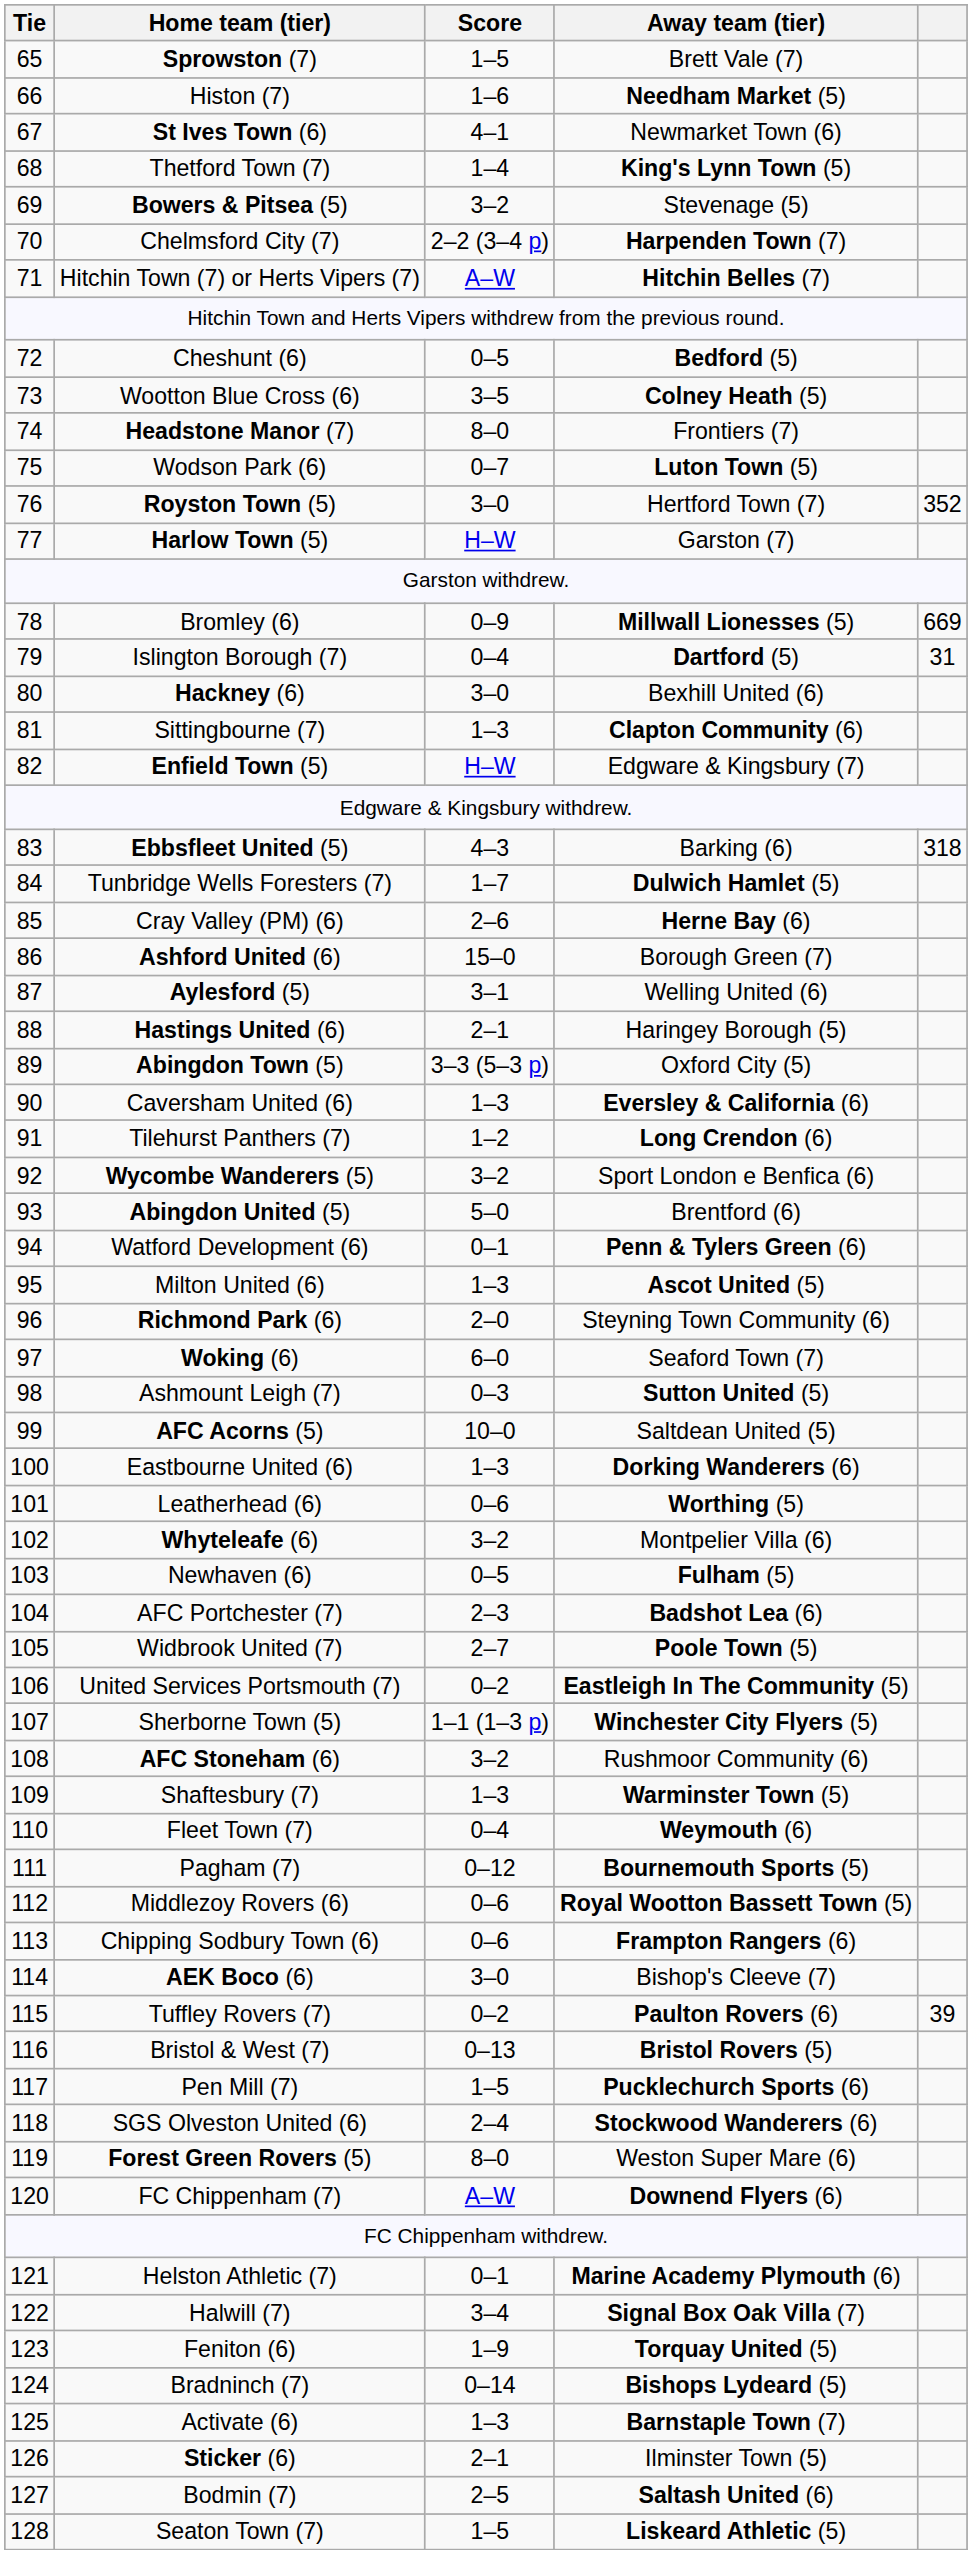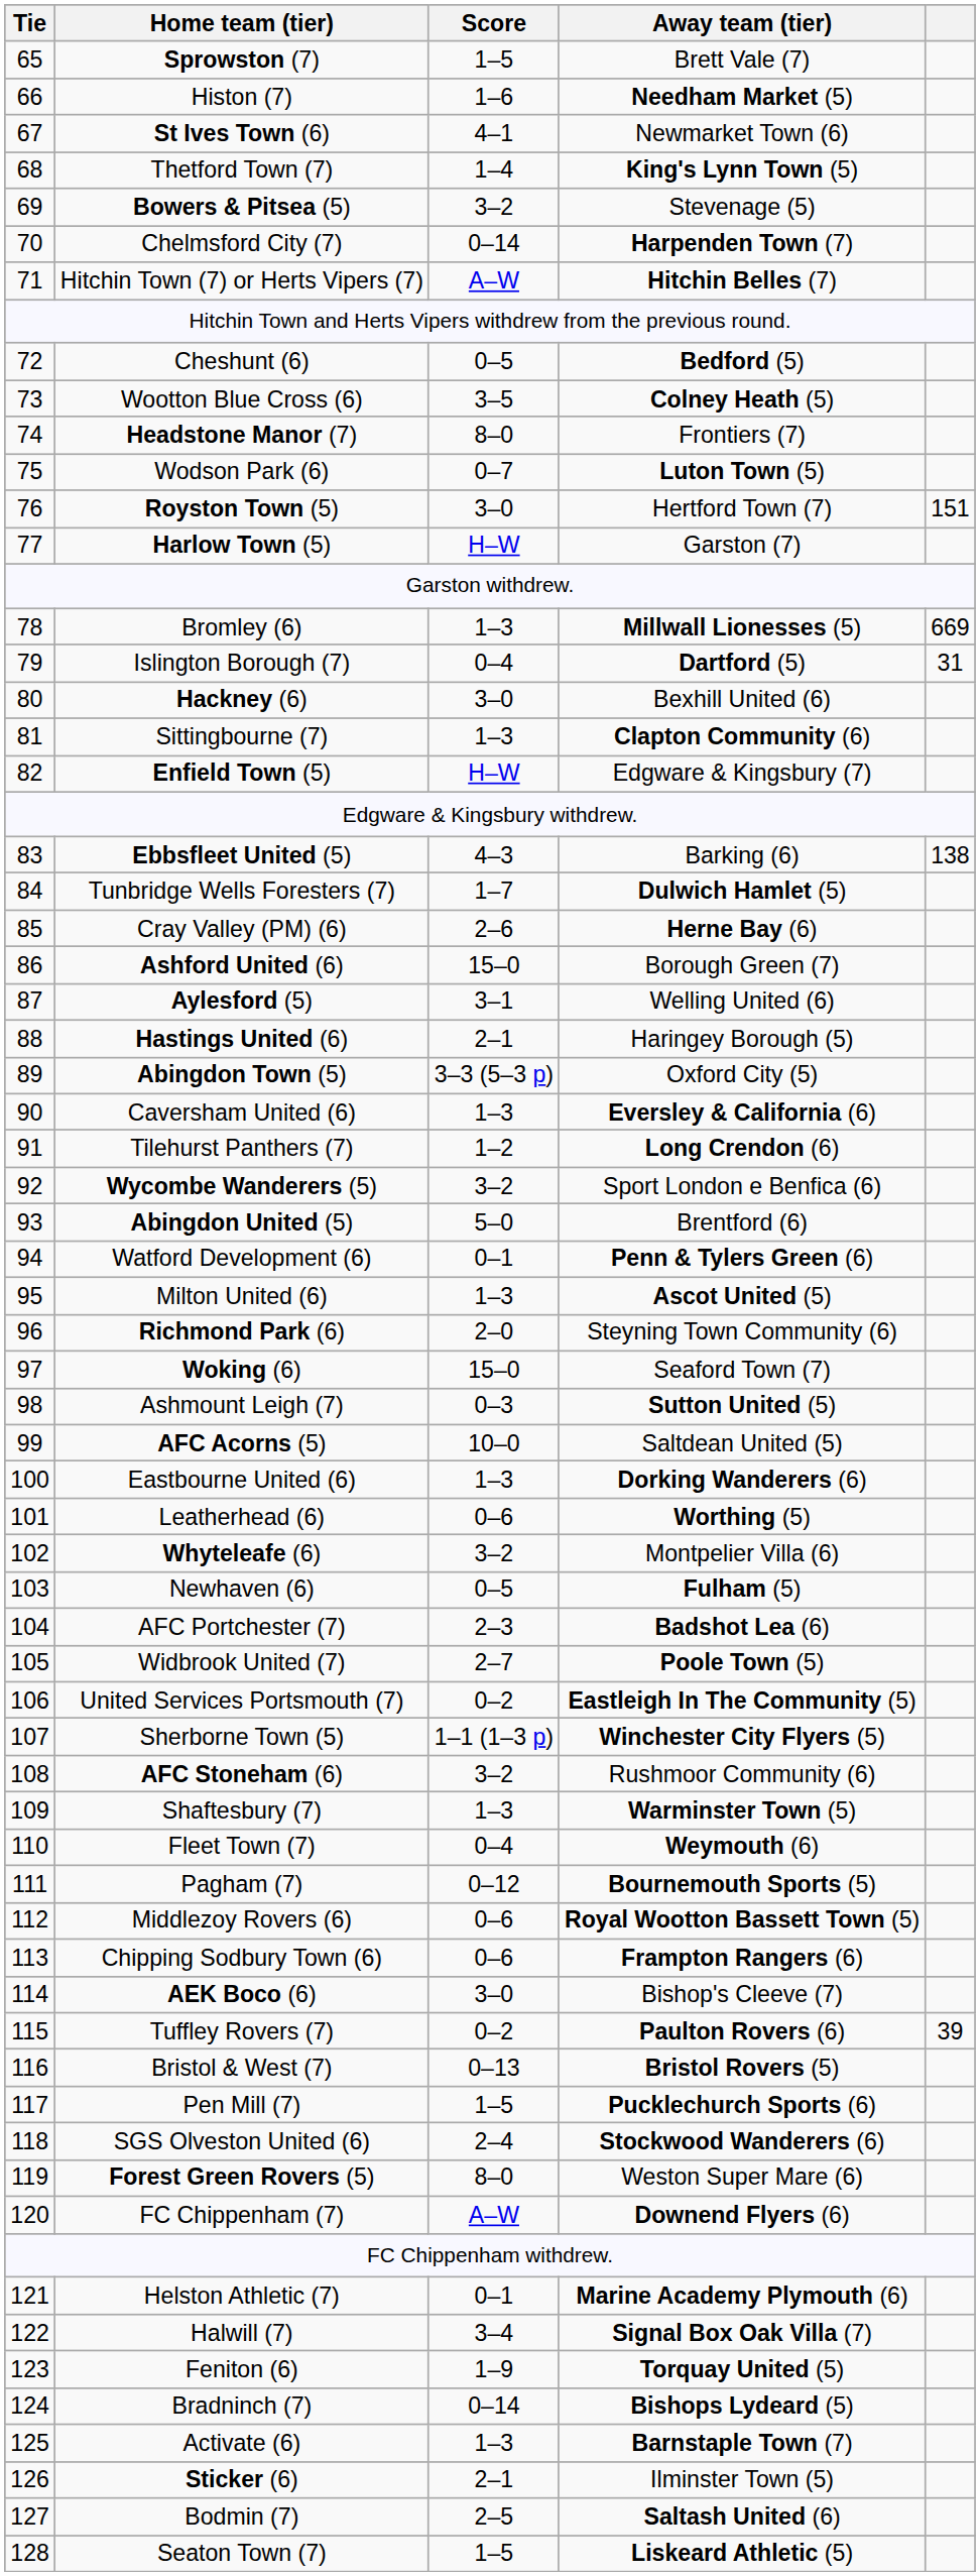 <table class="wikitable" style="text-align:center; font-size:85%">
 <tr>
 <th>Tie</th>
 <th>Home team (tier)</th>
 <th>Score</th>
 <th>Away team (tier)</th>
 <th></th>
 </tr>
 <tr>
 <td>65</td>
 <td><strong>Sprowston</strong> (7)</td>
 <td>1–5</td>
 <td>Brett Vale (7)</td>
 <td></td>
 </tr>
 <tr>
 <td>66</td>
 <td>Histon (7)</td>
 <td>1–6</td>
 <td><strong>Needham Market</strong> (5)</td>
 <td></td>
 </tr>
 <tr>
 <td>67</td>
 <td><strong>St Ives Town</strong> (6)</td>
 <td>4–1</td>
 <td>Newmarket Town (6)</td>
 <td></td>
 </tr>
 <tr>
 <td>68</td>
 <td>Thetford Town (7)</td>
 <td>1–4</td>
 <td><strong>King's Lynn Town</strong> (5)</td>
 <td></td>
 </tr>
 <tr>
 <td>69</td>
 <td><strong>Bowers & Pitsea</strong> (5)</td>
 <td>3–2</td>
 <td>Stevenage (5)</td>
 <td></td>
 </tr>
 <tr>
 <td>70</td>
 <td>Chelmsford City (7)</td>
-<td>2–2 (3–4 <a href='#'>p</a>)</td>
+<td>0–14</td>
 <td><strong>Harpenden Town</strong> (7)</td>
 <td></td>
 </tr>
 <tr>
 <td>71</td>
 <td>Hitchin Town (7) or Herts Vipers (7)</td>
 <td><a href='#'>A–W</a></td>
 <td><strong>Hitchin Belles</strong> (7)</td>
 <td></td>
 </tr>
 <tr>
 <td colspan="5" style="background:GhostWhite; height:20px; text-align:center; font-size:90%">Hitchin Town and Herts Vipers withdrew from the previous round.</td>
 </tr>
 <tr>
 <td>72</td>
 <td>Cheshunt (6)</td>
 <td>0–5</td>
 <td><strong>Bedford</strong> (5)</td>
 <td></td>
 </tr>
 <tr>
 <td>73</td>
 <td>Wootton Blue Cross (6)</td>
 <td>3–5</td>
 <td><strong>Colney Heath</strong> (5)</td>
 <td></td>
 </tr>
 <tr>
 <td>74</td>
 <td><strong>Headstone Manor</strong> (7)</td>
 <td>8–0</td>
 <td>Frontiers (7)</td>
 <td></td>
 </tr>
 <tr>
 <td>75</td>
 <td>Wodson Park (6)</td>
 <td>0–7</td>
 <td><strong>Luton Town</strong> (5)</td>
 <td></td>
 </tr>
 <tr>
 <td>76</td>
 <td><strong>Royston Town</strong> (5)</td>
 <td>3–0</td>
 <td>Hertford Town (7)</td>
-<td>352</td>
+<td>151</td>
 </tr>
 <tr>
 <td>77</td>
 <td><strong>Harlow Town</strong> (5)</td>
 <td><a href='#'>H–W</a></td>
 <td>Garston (7)</td>
 <td></td>
 </tr>
 <tr>
 <td colspan="5" style="background:GhostWhite; height:20px; text-align:center; font-size:90%">Garston withdrew.</td>
 </tr>
 <tr>
 <td>78</td>
 <td>Bromley (6)</td>
-<td>0–9</td>
+<td>1–3</td>
 <td><strong>Millwall Lionesses</strong> (5)</td>
 <td>669</td>
 </tr>
 <tr>
 <td>79</td>
 <td>Islington Borough (7)</td>
 <td>0–4</td>
 <td><strong>Dartford</strong> (5)</td>
 <td>31</td>
 </tr>
 <tr>
 <td>80</td>
 <td><strong>Hackney</strong> (6)</td>
 <td>3–0</td>
 <td>Bexhill United (6)</td>
 <td></td>
 </tr>
 <tr>
 <td>81</td>
 <td>Sittingbourne (7)</td>
 <td>1–3</td>
 <td><strong>Clapton Community</strong> (6)</td>
 <td></td>
 </tr>
 <tr>
 <td>82</td>
 <td><strong>Enfield Town</strong> (5)</td>
 <td><a href='#'>H–W</a></td>
 <td>Edgware & Kingsbury (7)</td>
 <td></td>
 </tr>
 <tr>
 <td colspan="5" style="background:GhostWhite; height:20px; text-align:center; font-size:90%">Edgware & Kingsbury withdrew.</td>
 </tr>
 <tr>
 <td>83</td>
 <td><strong>Ebbsfleet United</strong> (5)</td>
 <td>4–3</td>
 <td>Barking (6)</td>
-<td>318</td>
+<td>138</td>
 </tr>
 <tr>
 <td>84</td>
 <td>Tunbridge Wells Foresters (7)</td>
 <td>1–7</td>
 <td><strong>Dulwich Hamlet</strong> (5)</td>
 <td></td>
 </tr>
 <tr>
 <td>85</td>
 <td>Cray Valley (PM) (6)</td>
 <td>2–6</td>
 <td><strong>Herne Bay</strong> (6)</td>
 <td></td>
 </tr>
 <tr>
 <td>86</td>
 <td><strong>Ashford United</strong> (6)</td>
 <td>15–0</td>
 <td>Borough Green (7)</td>
 <td></td>
 </tr>
 <tr>
 <td>87</td>
 <td><strong>Aylesford</strong> (5)</td>
 <td>3–1</td>
 <td>Welling United (6)</td>
 <td></td>
 </tr>
 <tr>
 <td>88</td>
 <td><strong>Hastings United</strong> (6)</td>
 <td>2–1</td>
 <td>Haringey Borough (5)</td>
 <td></td>
 </tr>
 <tr>
 <td>89</td>
 <td><strong>Abingdon Town</strong> (5)</td>
 <td>3–3 (5–3 <a href='#'>p</a>)</td>
 <td>Oxford City (5)</td>
 <td></td>
 </tr>
 <tr>
 <td>90</td>
 <td>Caversham United (6)</td>
 <td>1–3</td>
 <td><strong>Eversley & California</strong> (6)</td>
 <td></td>
 </tr>
 <tr>
 <td>91</td>
 <td>Tilehurst Panthers (7)</td>
 <td>1–2</td>
 <td><strong>Long Crendon</strong> (6)</td>
 <td></td>
 </tr>
 <tr>
 <td>92</td>
 <td><strong>Wycombe Wanderers</strong> (5)</td>
 <td>3–2</td>
 <td>Sport London e Benfica (6)</td>
 <td></td>
 </tr>
 <tr>
 <td>93</td>
 <td><strong>Abingdon United</strong> (5)</td>
 <td>5–0</td>
 <td>Brentford (6)</td>
 <td></td>
 </tr>
 <tr>
 <td>94</td>
 <td>Watford Development (6)</td>
 <td>0–1</td>
 <td><strong>Penn & Tylers Green</strong> (6)</td>
 <td></td>
 </tr>
 <tr>
 <td>95</td>
 <td>Milton United (6)</td>
 <td>1–3</td>
 <td><strong>Ascot United</strong> (5)</td>
 <td></td>
 </tr>
 <tr>
 <td>96</td>
 <td><strong>Richmond Park</strong> (6)</td>
 <td>2–0</td>
 <td>Steyning Town Community (6)</td>
 <td></td>
 </tr>
 <tr>
 <td>97</td>
 <td><strong>Woking</strong> (6)</td>
-<td>6–0</td>
+<td>15–0</td>
 <td>Seaford Town (7)</td>
 <td></td>
 </tr>
 <tr>
 <td>98</td>
 <td>Ashmount Leigh (7)</td>
 <td>0–3</td>
 <td><strong>Sutton United</strong> (5)</td>
 <td></td>
 </tr>
 <tr>
 <td>99</td>
 <td><strong>AFC Acorns</strong> (5)</td>
 <td>10–0</td>
 <td>Saltdean United (5)</td>
 <td></td>
 </tr>
 <tr>
 <td>100</td>
 <td>Eastbourne United (6)</td>
 <td>1–3</td>
 <td><strong>Dorking Wanderers</strong> (6)</td>
 <td></td>
 </tr>
 <tr>
 <td>101</td>
 <td>Leatherhead (6)</td>
 <td>0–6</td>
 <td><strong>Worthing</strong> (5)</td>
 <td></td>
 </tr>
 <tr>
 <td>102</td>
 <td><strong>Whyteleafe</strong> (6)</td>
 <td>3–2</td>
 <td>Montpelier Villa (6)</td>
 <td></td>
 </tr>
 <tr>
 <td>103</td>
 <td>Newhaven (6)</td>
 <td>0–5</td>
 <td><strong>Fulham</strong> (5)</td>
 <td></td>
 </tr>
 <tr>
 <td>104</td>
 <td>AFC Portchester (7)</td>
 <td>2–3</td>
 <td><strong>Badshot Lea</strong> (6)</td>
 <td></td>
 </tr>
 <tr>
 <td>105</td>
 <td>Widbrook United (7)</td>
 <td>2–7</td>
 <td><strong>Poole Town</strong> (5)</td>
 <td></td>
 </tr>
 <tr>
 <td>106</td>
 <td>United Services Portsmouth (7)</td>
 <td>0–2</td>
 <td><strong>Eastleigh In The Community</strong> (5)</td>
 <td></td>
 </tr>
 <tr>
 <td>107</td>
 <td>Sherborne Town (5)</td>
 <td>1–1 (1–3 <a href='#'>p</a>)</td>
 <td><strong>Winchester City Flyers</strong> (5)</td>
 <td></td>
 </tr>
 <tr>
 <td>108</td>
 <td><strong>AFC Stoneham</strong> (6)</td>
 <td>3–2</td>
 <td>Rushmoor Community (6)</td>
 <td></td>
 </tr>
 <tr>
 <td>109</td>
 <td>Shaftesbury (7)</td>
 <td>1–3</td>
 <td><strong>Warminster Town</strong> (5)</td>
 <td></td>
 </tr>
 <tr>
 <td>110</td>
 <td>Fleet Town (7)</td>
 <td>0–4</td>
 <td><strong>Weymouth</strong> (6)</td>
 <td></td>
 </tr>
 <tr>
 <td>111</td>
 <td>Pagham (7)</td>
 <td>0–12</td>
 <td><strong>Bournemouth Sports</strong> (5)</td>
 <td></td>
 </tr>
 <tr>
 <td>112</td>
 <td>Middlezoy Rovers (6)</td>
 <td>0–6</td>
 <td><strong>Royal Wootton Bassett Town</strong> (5)</td>
 <td></td>
 </tr>
 <tr>
 <td>113</td>
 <td>Chipping Sodbury Town (6)</td>
 <td>0–6</td>
 <td><strong>Frampton Rangers</strong> (6)</td>
 <td></td>
 </tr>
 <tr>
 <td>114</td>
 <td><strong>AEK Boco</strong> (6)</td>
 <td>3–0</td>
 <td>Bishop's Cleeve (7)</td>
 <td></td>
 </tr>
 <tr>
 <td>115</td>
 <td>Tuffley Rovers (7)</td>
 <td>0–2</td>
 <td><strong>Paulton Rovers</strong> (6)</td>
 <td>39</td>
 </tr>
 <tr>
 <td>116</td>
 <td>Bristol & West (7)</td>
 <td>0–13</td>
 <td><strong>Bristol Rovers</strong> (5)</td>
 <td></td>
 </tr>
 <tr>
 <td>117</td>
 <td>Pen Mill (7)</td>
 <td>1–5</td>
 <td><strong>Pucklechurch Sports</strong> (6)</td>
 <td></td>
 </tr>
 <tr>
 <td>118</td>
 <td>SGS Olveston United (6)</td>
 <td>2–4</td>
 <td><strong>Stockwood Wanderers</strong> (6)</td>
 <td></td>
 </tr>
 <tr>
 <td>119</td>
 <td><strong>Forest Green Rovers</strong> (5)</td>
 <td>8–0</td>
 <td>Weston Super Mare (6)</td>
 <td></td>
 </tr>
 <tr>
 <td>120</td>
 <td>FC Chippenham (7)</td>
 <td><a href='#'>A–W</a></td>
 <td><strong>Downend Flyers</strong> (6)</td>
 <td></td>
 </tr>
 <tr>
 <td colspan="5" style="background:GhostWhite; height:20px; text-align:center; font-size:90%">FC Chippenham withdrew.</td>
 </tr>
 <tr>
 <td>121</td>
 <td>Helston Athletic (7)</td>
 <td>0–1</td>
 <td><strong>Marine Academy Plymouth</strong> (6)</td>
 <td></td>
 </tr>
 <tr>
 <td>122</td>
 <td>Halwill (7)</td>
 <td>3–4</td>
 <td><strong>Signal Box Oak Villa</strong> (7)</td>
 <td></td>
 </tr>
 <tr>
 <td>123</td>
 <td>Feniton (6)</td>
 <td>1–9</td>
 <td><strong>Torquay United</strong> (5)</td>
 <td></td>
 </tr>
 <tr>
 <td>124</td>
 <td>Bradninch (7)</td>
 <td>0–14</td>
 <td><strong>Bishops Lydeard</strong> (5)</td>
 <td></td>
 </tr>
 <tr>
 <td>125</td>
 <td>Activate (6)</td>
 <td>1–3</td>
 <td><strong>Barnstaple Town</strong> (7)</td>
 <td></td>
 </tr>
 <tr>
 <td>126</td>
 <td><strong>Sticker</strong> (6)</td>
 <td>2–1</td>
 <td>Ilminster Town (5)</td>
 <td></td>
 </tr>
 <tr>
 <td>127</td>
 <td>Bodmin (7)</td>
 <td>2–5</td>
 <td><strong>Saltash United</strong> (6)</td>
 <td></td>
 </tr>
 <tr>
 <td>128</td>
 <td>Seaton Town (7)</td>
 <td>1–5</td>
 <td><strong>Liskeard Athletic</strong> (5)</td>
 <td></td>
 </tr>
 <tr>
 </tr>
 </table>
